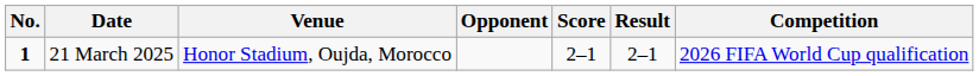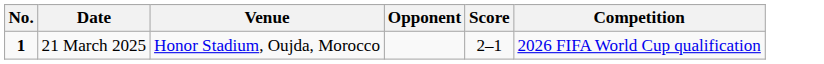 <table class="wikitable sortable">
 <tr>
 <th scope=col>No.</th>
 <th scope=col>Date</th>
 <th scope=col>Venue</th>
 <th scope=col>Opponent</th>
 <th scope=col>Score</th>
-<th scope=col>Result</th>
 <th scope=col>Competition</th>
 </tr>
 <tr>
 <td align=center><strong>1</strong></td>
 <td>21 March 2025</td>
 <td><a href='#'>Honor Stadium</a>, Oujda, Morocco</td>
 <td></td>
 <td align=center>2–1</td>
-<td align=center>2–1</td>
 <td><a href='#'>2026 FIFA World Cup qualification</a></td>
 </tr>
 </table>
